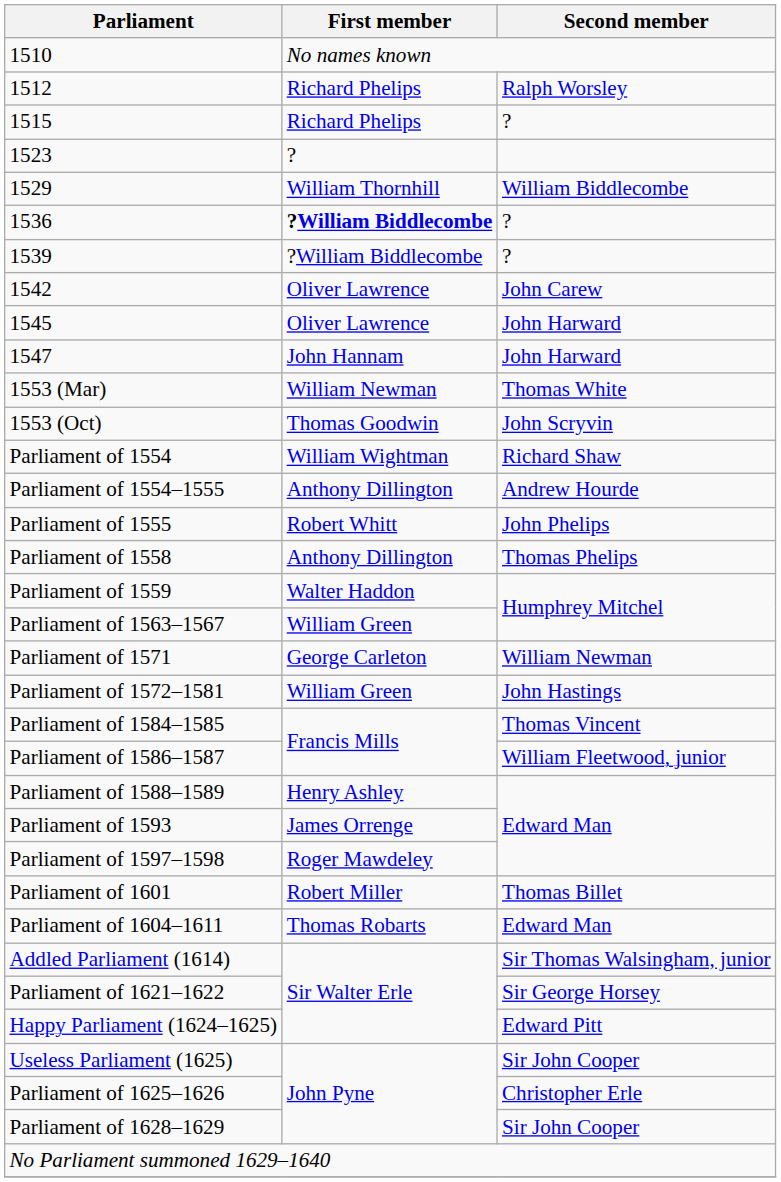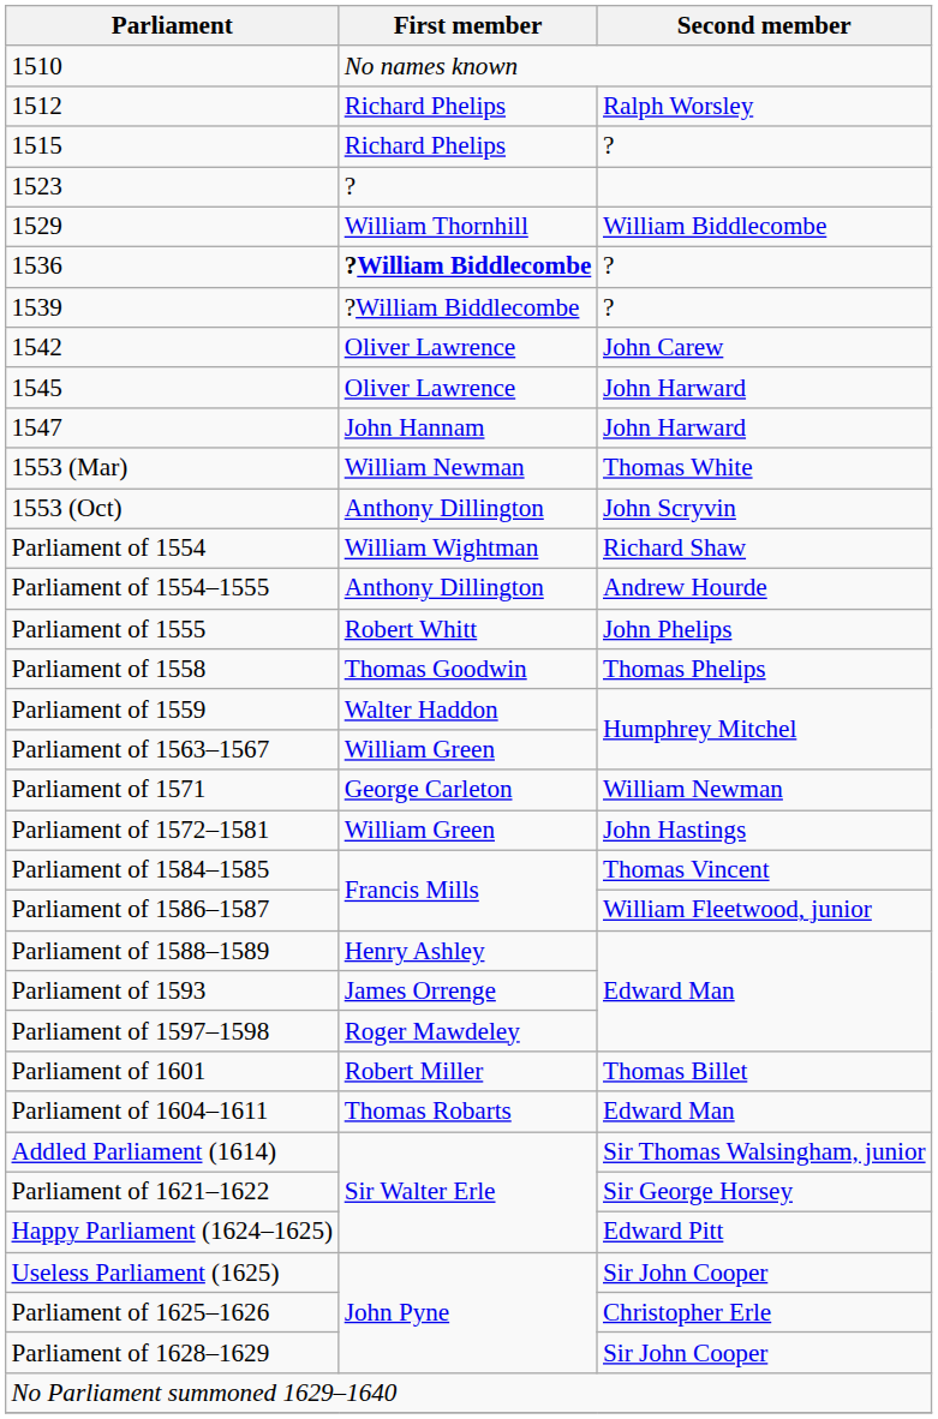 <table class="wikitable">
 <tr>
 <th>Parliament</th>
 <th>First member</th>
 <th>Second member</th>
 </tr>
 <tr>
 <td>1510</td>
 <td colspan="2"><em>No names known</em></td>
 </tr>
 <tr>
 <td>1512</td>
 <td><a href='#'>Richard Phelips</a></td>
 <td><a href='#'>Ralph Worsley</a></td>
 </tr>
 <tr>
 <td>1515</td>
 <td><a href='#'>Richard Phelips</a></td>
 <td>?</td>
 </tr>
 <tr>
 <td>1523</td>
 <td>?</td>
 </tr>
 <tr>
 <td>1529</td>
 <td><a href='#'>William Thornhill</a></td>
 <td><a href='#'>William Biddlecombe</a></td>
 </tr>
 <tr>
 <td>1536</td>
 <td><strong>?<a href='#'>William Biddlecombe</a></strong></td>
 <td>?</td>
 </tr>
 <tr>
 <td>1539</td>
 <td>?<a href='#'>William Biddlecombe</a></td>
 <td>?</td>
 </tr>
 <tr>
 <td>1542</td>
 <td><a href='#'>Oliver Lawrence</a></td>
 <td><a href='#'>John Carew</a></td>
 </tr>
 <tr>
 <td>1545</td>
 <td><a href='#'>Oliver Lawrence</a></td>
 <td><a href='#'>John Harward</a></td>
 </tr>
 <tr>
 <td>1547</td>
 <td><a href='#'>John Hannam</a></td>
 <td><a href='#'>John Harward</a></td>
 </tr>
 <tr>
 <td>1553 (Mar)</td>
 <td><a href='#'>William Newman</a></td>
 <td><a href='#'>Thomas White</a></td>
 </tr>
 <tr>
 <td>1553 (Oct)</td>
-<td><a href='#'>Thomas Goodwin</a></td>
+<td><a href='#'>Anthony Dillington</a></td>
 <td><a href='#'>John Scryvin</a></td>
 </tr>
 <tr>
 <td>Parliament of 1554</td>
 <td><a href='#'>William Wightman</a></td>
 <td><a href='#'>Richard Shaw</a></td>
 </tr>
 <tr>
 <td>Parliament of 1554–1555</td>
 <td><a href='#'>Anthony Dillington</a></td>
 <td><a href='#'>Andrew Hourde</a></td>
 </tr>
 <tr>
 <td>Parliament of 1555</td>
 <td><a href='#'>Robert Whitt</a></td>
 <td><a href='#'>John Phelips</a></td>
 </tr>
 <tr>
 <td>Parliament of 1558</td>
-<td><a href='#'>Anthony Dillington</a></td>
+<td><a href='#'>Thomas Goodwin</a></td>
 <td><a href='#'>Thomas Phelips</a></td>
 </tr>
 <tr>
 <td>Parliament of 1559</td>
 <td><a href='#'>Walter Haddon</a></td>
 <td rowspan="2"><a href='#'>Humphrey Mitchel</a></td>
 </tr>
 <tr>
 <td>Parliament of 1563–1567</td>
 <td><a href='#'>William Green</a></td>
 </tr>
 <tr>
 <td>Parliament of 1571</td>
 <td><a href='#'>George Carleton</a></td>
 <td><a href='#'>William Newman</a></td>
 </tr>
 <tr>
 <td>Parliament of 1572–1581</td>
 <td><a href='#'>William Green</a></td>
 <td><a href='#'>John Hastings</a></td>
 </tr>
 <tr>
 <td>Parliament of 1584–1585</td>
 <td rowspan="2"><a href='#'>Francis Mills</a></td>
 <td><a href='#'>Thomas Vincent</a></td>
 </tr>
 <tr>
 <td>Parliament of 1586–1587</td>
 <td><a href='#'>William Fleetwood, junior</a></td>
 </tr>
 <tr>
 <td>Parliament of 1588–1589</td>
 <td><a href='#'>Henry Ashley</a></td>
 <td rowspan="3"><a href='#'>Edward Man</a></td>
 </tr>
 <tr>
 <td>Parliament of 1593</td>
 <td><a href='#'>James Orrenge</a></td>
 </tr>
 <tr>
 <td>Parliament of 1597–1598</td>
 <td><a href='#'>Roger Mawdeley</a></td>
 </tr>
 <tr>
 <td>Parliament of 1601</td>
 <td><a href='#'>Robert Miller</a></td>
 <td><a href='#'>Thomas Billet</a></td>
 </tr>
 <tr>
 <td>Parliament of 1604–1611</td>
 <td><a href='#'>Thomas Robarts</a></td>
 <td><a href='#'>Edward Man</a></td>
 </tr>
 <tr>
 <td><a href='#'>Addled Parliament</a> (1614)</td>
 <td rowspan="3"><a href='#'>Sir Walter Erle</a></td>
 <td><a href='#'>Sir Thomas Walsingham, junior</a></td>
 </tr>
 <tr>
 <td>Parliament of 1621–1622</td>
 <td><a href='#'>Sir George Horsey</a></td>
 </tr>
 <tr>
 <td><a href='#'>Happy Parliament</a> (1624–1625)</td>
 <td><a href='#'>Edward Pitt</a></td>
 </tr>
 <tr>
 <td><a href='#'>Useless Parliament</a> (1625)</td>
 <td rowspan="3"><a href='#'>John Pyne</a></td>
 <td><a href='#'>Sir John Cooper</a></td>
 </tr>
 <tr>
 <td>Parliament of 1625–1626</td>
 <td><a href='#'>Christopher Erle</a></td>
 </tr>
 <tr>
 <td>Parliament of 1628–1629</td>
 <td><a href='#'>Sir John Cooper</a></td>
 </tr>
 <tr>
 <td colspan="4"><em>No Parliament summoned 1629–1640</em></td>
 </tr>
 <tr>
 </tr>
 </table>
